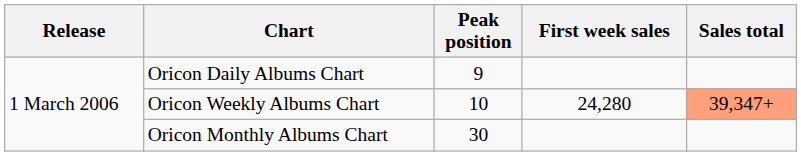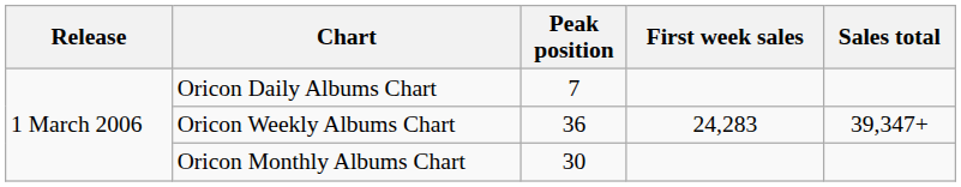 <table class="wikitable" width="650px">
 <tr>
 <th scope="col">Release</th>
 <th scope="col">Chart</th>
 <th scope="col">Peak<br>position</th>
 <th scope="col">First week sales</th>
 <th scope="col">Sales total</th>
 </tr>
 <tr>
 <td rowspan=3>1 March 2006</td>
 <td>Oricon Daily Albums Chart</td>
-<td align="center">9</td>
+<td align="center">7</td>
 <td></td>
 </tr>
 <tr>
 <td>Oricon Weekly Albums Chart</td>
-<td align="center">10</td>
-<td align="center">24,280</td>
-<td align="center" style="background: lightsalmon;">39,347+</td>
+<td align="center">36</td>
+<td align="center">24,283</td>
+<td align="center">39,347+</td>
 </tr>
 <tr>
 <td>Oricon Monthly Albums Chart</td>
 <td align="center">30</td>
 <td></td>
 </tr>
 </table>
